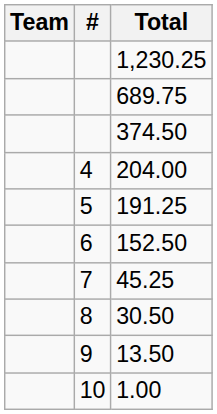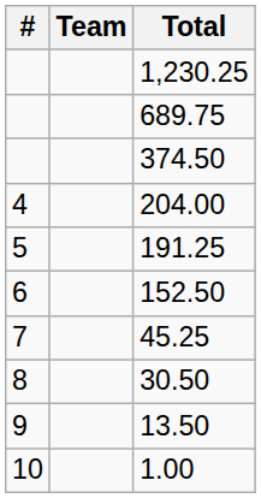 <table class="wikitable">
 <tr>
+<th>#</th>
 <th>Team</th>
-<th>#</th>
 <th>Total</th>
 </tr>
 <tr>
 <td></td>
 <td></td>
 <td>1,230.25</td>
 </tr>
 <tr>
+<td></td>
 <td><strong></strong></td>
-<td></td>
 <td>689.75</td>
 </tr>
 <tr>
 <td></td>
 <td></td>
 <td>374.50</td>
 </tr>
 <tr>
+<td>4</td>
 <td></td>
-<td>4</td>
 <td>204.00</td>
 </tr>
 <tr>
+<td>5</td>
 <td></td>
-<td>5</td>
 <td>191.25</td>
 </tr>
 <tr>
+<td>6</td>
 <td></td>
-<td>6</td>
 <td>152.50</td>
 </tr>
 <tr>
+<td>7</td>
 <td></td>
-<td>7</td>
 <td>45.25</td>
 </tr>
 <tr>
+<td>8</td>
 <td></td>
-<td>8</td>
 <td>30.50</td>
 </tr>
 <tr>
+<td>9</td>
 <td></td>
-<td>9</td>
 <td>13.50</td>
 </tr>
 <tr>
+<td>10</td>
 <td></td>
-<td>10</td>
 <td>1.00</td>
 </tr>
 </table>
